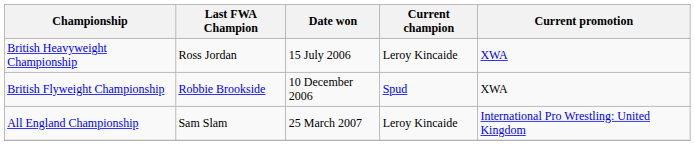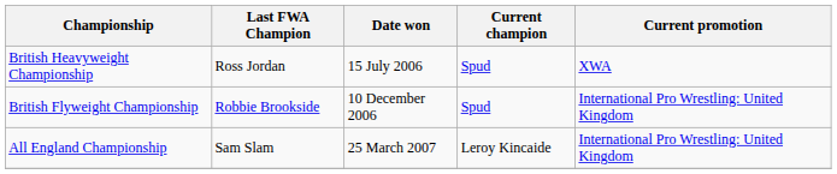 <table class="wikitable" style="font-size: 95%;">
 <tr>
 <th>Championship</th>
 <th>Last FWA Champion</th>
 <th>Date won</th>
 <th>Current champion</th>
 <th>Current promotion</th>
 </tr>
 <tr>
 <td><a href='#'>British Heavyweight Championship</a></td>
 <td>Ross Jordan</td>
 <td>15 July 2006</td>
-<td>Leroy Kincaide</td>
+<td><a href='#'>Spud</a></td>
 <td><a href='#'>XWA</a></td>
 </tr>
 <tr>
 <td><a href='#'>British Flyweight Championship</a></td>
 <td><a href='#'>Robbie Brookside</a></td>
 <td>10 December 2006</td>
 <td><a href='#'>Spud</a></td>
-<td>XWA</td>
+<td><a href='#'>International Pro Wrestling: United Kingdom</a></td>
 </tr>
 <tr>
 <td><a href='#'>All England Championship</a></td>
 <td>Sam Slam</td>
 <td>25 March 2007</td>
 <td>Leroy Kincaide</td>
 <td><a href='#'>International Pro Wrestling: United Kingdom</a></td>
 </tr>
 <tr>
 </tr>
 </table>
